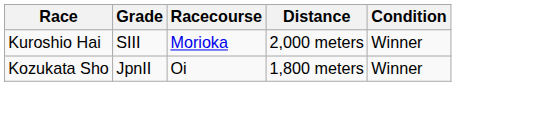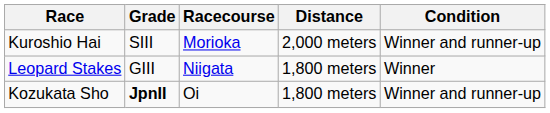 <table class="wikitable">
 <tr>
 <th>Race</th>
 <th>Grade</th>
 <th>Racecourse</th>
 <th>Distance</th>
 <th>Condition</th>
 </tr>
 <tr>
 <td>Kuroshio Hai</td>
 <td>SIII</td>
 <td><a href='#'>Morioka</a></td>
 <td>2,000 meters</td>
+<td>Winner and runner-up</td>
+</tr>
+<tr>
+<td><a href='#'>Leopard Stakes</a></td>
+<td>GIII</td>
+<td><a href='#'>Niigata</a></td>
+<td>1,800 meters</td>
 <td>Winner</td>
 </tr>
 <tr>
 <td>Kozukata Sho</td>
-<td>JpnII</td>
+<td><strong>JpnII</strong></td>
 <td>Oi</td>
 <td>1,800 meters</td>
-<td>Winner</td>
+<td>Winner and runner-up</td>
 </tr>
 </table>
